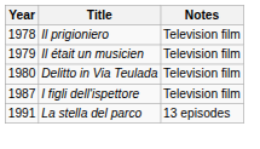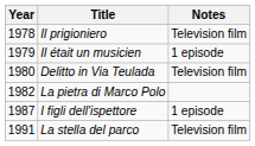 <table class="wikitable">
 <tr>
 <th>Year</th>
 <th>Title</th>
 <th>Notes</th>
 </tr>
 <tr>
 <td>1978</td>
 <td><em>Il prigioniero</em></td>
 <td>Television film</td>
 </tr>
 <tr>
 <td>1979</td>
 <td><em>Il était un musicien</em></td>
-<td>Television film</td>
+<td>1 episode</td>
 </tr>
 <tr>
 <td>1980</td>
 <td><em>Delitto in Via Teulada</em></td>
 <td>Television film</td>
 </tr>
 <tr>
+<td>1982</td>
+<td><em>La pietra di Marco Polo</em></td>
+<td></td>
+</tr>
+<tr>
 <td>1987</td>
 <td><em>I figli dell'ispettore</em></td>
-<td>Television film</td>
+<td>1 episode</td>
 </tr>
 <tr>
 <td>1991</td>
 <td><em>La stella del parco</em></td>
-<td>13 episodes</td>
+<td>Television film</td>
 </tr>
 </table>
